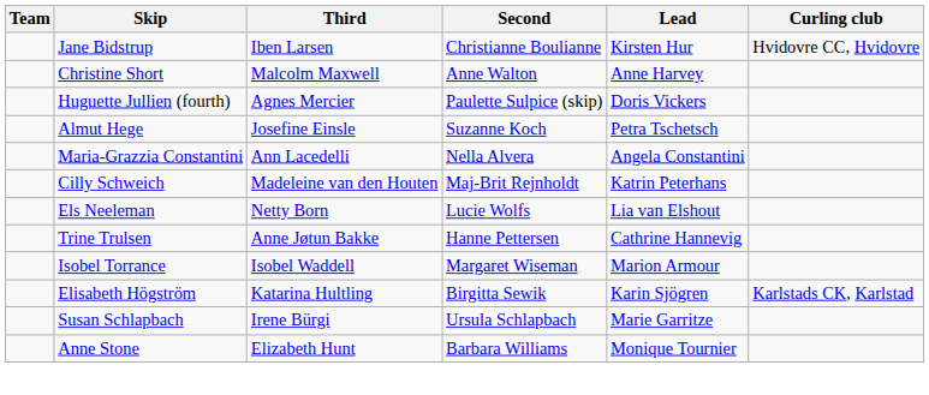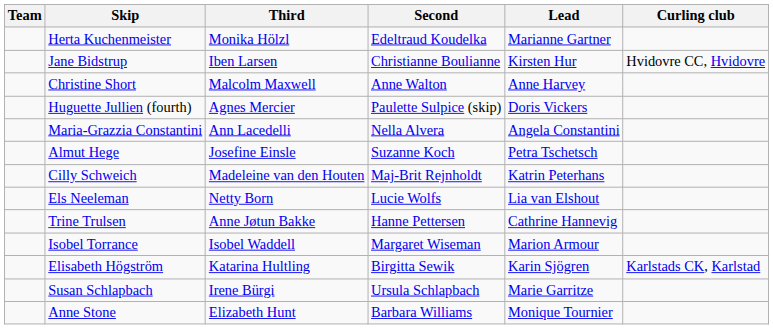 <table class="wikitable">
 <tr>
 <th>Team</th>
 <th>Skip</th>
 <th>Third</th>
 <th>Second</th>
 <th>Lead</th>
 <th>Curling club</th>
+</tr>
+<tr>
+<td></td>
+<td><a href='#'>Herta Kuchenmeister</a></td>
+<td><a href='#'>Monika Hölzl</a></td>
+<td><a href='#'>Edeltraud Koudelka</a></td>
+<td><a href='#'>Marianne Gartner</a></td>
+<td></td>
 </tr>
 <tr>
 <td></td>
 <td><a href='#'>Jane Bidstrup</a></td>
 <td><a href='#'>Iben Larsen</a></td>
 <td><a href='#'>Christianne Boulianne</a></td>
 <td><a href='#'>Kirsten Hur</a></td>
 <td>Hvidovre CC, <a href='#'>Hvidovre</a></td>
 </tr>
 <tr>
 <td></td>
 <td><a href='#'>Christine Short</a></td>
 <td><a href='#'>Malcolm Maxwell</a></td>
 <td><a href='#'>Anne Walton</a></td>
 <td><a href='#'>Anne Harvey</a></td>
 <td></td>
 </tr>
 <tr>
 <td></td>
 <td><a href='#'>Huguette Jullien</a> (fourth)</td>
 <td><a href='#'>Agnes Mercier</a></td>
 <td><a href='#'>Paulette Sulpice</a> (skip)</td>
 <td><a href='#'>Doris Vickers</a></td>
 <td></td>
 </tr>
 <tr>
 <td></td>
+<td><a href='#'>Maria-Grazzia Constantini</a></td>
+<td><a href='#'>Ann Lacedelli</a></td>
+<td><a href='#'>Nella Alvera</a></td>
+<td><a href='#'>Angela Constantini</a></td>
+<td></td>
+</tr>
+<tr>
+<td></td>
 <td><a href='#'>Almut Hege</a></td>
 <td><a href='#'>Josefine Einsle</a></td>
 <td><a href='#'>Suzanne Koch</a></td>
 <td><a href='#'>Petra Tschetsch</a></td>
-<td></td>
-</tr>
-<tr>
-<td></td>
-<td><a href='#'>Maria-Grazzia Constantini</a></td>
-<td><a href='#'>Ann Lacedelli</a></td>
-<td><a href='#'>Nella Alvera</a></td>
-<td><a href='#'>Angela Constantini</a></td>
 <td></td>
 </tr>
 <tr>
 <td></td>
 <td><a href='#'>Cilly Schweich</a></td>
 <td><a href='#'>Madeleine van den Houten</a></td>
 <td><a href='#'>Maj-Brit Rejnholdt</a></td>
 <td><a href='#'>Katrin Peterhans</a></td>
 <td></td>
 </tr>
 <tr>
 <td></td>
 <td><a href='#'>Els Neeleman</a></td>
 <td><a href='#'>Netty Born</a></td>
 <td><a href='#'>Lucie Wolfs</a></td>
 <td><a href='#'>Lia van Elshout</a></td>
 <td></td>
 </tr>
 <tr>
 <td></td>
 <td><a href='#'>Trine Trulsen</a></td>
 <td><a href='#'>Anne Jøtun Bakke</a></td>
 <td><a href='#'>Hanne Pettersen</a></td>
 <td><a href='#'>Cathrine Hannevig</a></td>
 <td></td>
 </tr>
 <tr>
 <td></td>
 <td><a href='#'>Isobel Torrance</a></td>
 <td><a href='#'>Isobel Waddell</a></td>
 <td><a href='#'>Margaret Wiseman</a></td>
 <td><a href='#'>Marion Armour</a></td>
 <td></td>
 </tr>
 <tr>
 <td></td>
 <td><a href='#'>Elisabeth Högström</a></td>
 <td><a href='#'>Katarina Hultling</a></td>
 <td><a href='#'>Birgitta Sewik</a></td>
 <td><a href='#'>Karin Sjögren</a></td>
 <td><a href='#'>Karlstads CK</a>, <a href='#'>Karlstad</a></td>
 </tr>
 <tr>
 <td></td>
 <td><a href='#'>Susan Schlapbach</a></td>
 <td><a href='#'>Irene Bürgi</a></td>
 <td><a href='#'>Ursula Schlapbach</a></td>
 <td><a href='#'>Marie Garritze</a></td>
 <td></td>
 </tr>
 <tr>
 <td></td>
 <td><a href='#'>Anne Stone</a></td>
 <td><a href='#'>Elizabeth Hunt</a></td>
 <td><a href='#'>Barbara Williams</a></td>
 <td><a href='#'>Monique Tournier</a></td>
 <td></td>
 </tr>
 </table>
